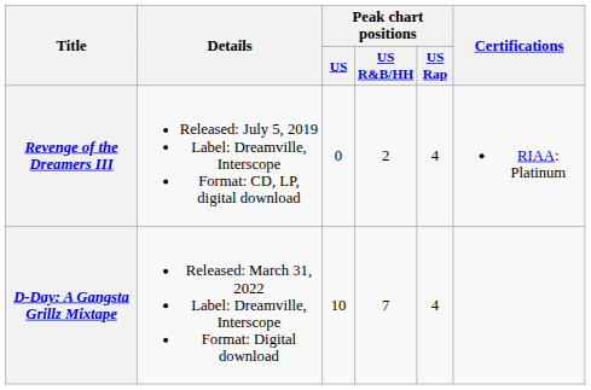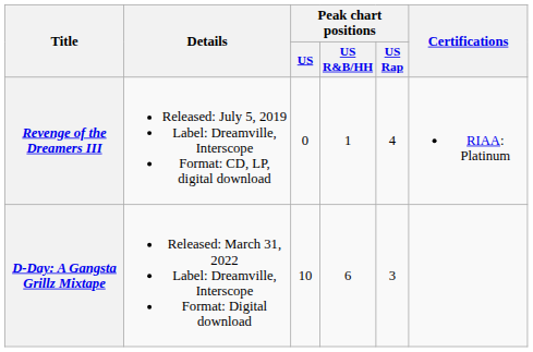 <table class="wikitable plainrowheaders" style="text-align:center;">
 <tr>
 <th scope="col" rowspan="2" style="width:16em;">Title</th>
 <th scope="col" rowspan="2" style="width:20em;">Details</th>
 <th scope="col" colspan="3">Peak chart positions</th>
 <th scope="col" rowspan="2" style="width:12em;"><a href='#'>Certifications</a></th>
 </tr>
 <tr>
 <th scope="col" style="width:3em;font-size:90%;"><a href='#'>US</a><br></th>
 <th scope="col" style="width:3em;font-size:90%;"><a href='#'>US<br>R&B/HH</a><br></th>
 <th scope="col" style="width:3em;font-size:90%;"><a href='#'>US<br>Rap</a><br></th>
 </tr>
 <tr>
 <th scope="row"><em><a href='#'>Revenge of the Dreamers III</a></em><br></th>
 <td><br><ul><li>Released: July 5, 2019</li><li>Label: Dreamville, Interscope</li><li>Format: CD, LP, digital download</li></ul></td>
 <td>0</td>
-<td>2</td>
+<td>1</td>
 <td>4</td>
 <td><br><ul><li><a href='#'>RIAA</a>: Platinum</li></ul></td>
 </tr>
 <tr>
 <th scope="row"><em><a href='#'>D-Day: A Gangsta Grillz Mixtape</a></em><br></th>
 <td><br><ul><li>Released: March 31, 2022</li><li>Label: Dreamville, Interscope</li><li>Format: Digital download</li></ul></td>
 <td>10</td>
-<td>7</td>
-<td>4</td>
+<td>6</td>
+<td>3</td>
 <td></td>
 </tr>
 </table>
